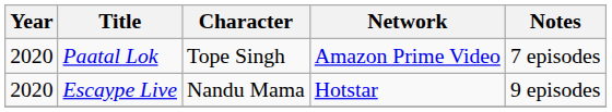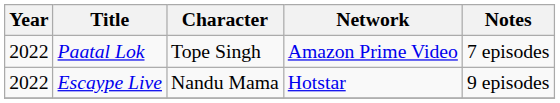 <table class="wikitable">
 <tr>
 <th>Year</th>
 <th>Title</th>
 <th>Character</th>
 <th>Network</th>
 <th>Notes</th>
 </tr>
 <tr>
-<td>2020</td>
+<td>2022</td>
 <td><em><a href='#'>Paatal Lok</a></em></td>
 <td>Tope Singh</td>
 <td><a href='#'>Amazon Prime Video</a></td>
 <td>7 episodes </td>
 </tr>
 <tr>
-<td>2020</td>
+<td>2022</td>
 <td><em><a href='#'>Escaype Live</a></em></td>
 <td>Nandu Mama</td>
 <td><a href='#'>Hotstar</a></td>
 <td>9 episodes </td>
 </tr>
 <tr>
 </tr>
 </table>
